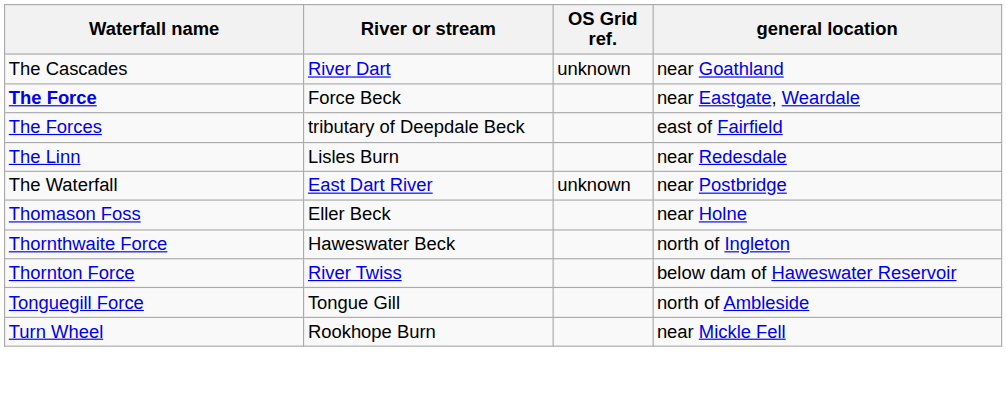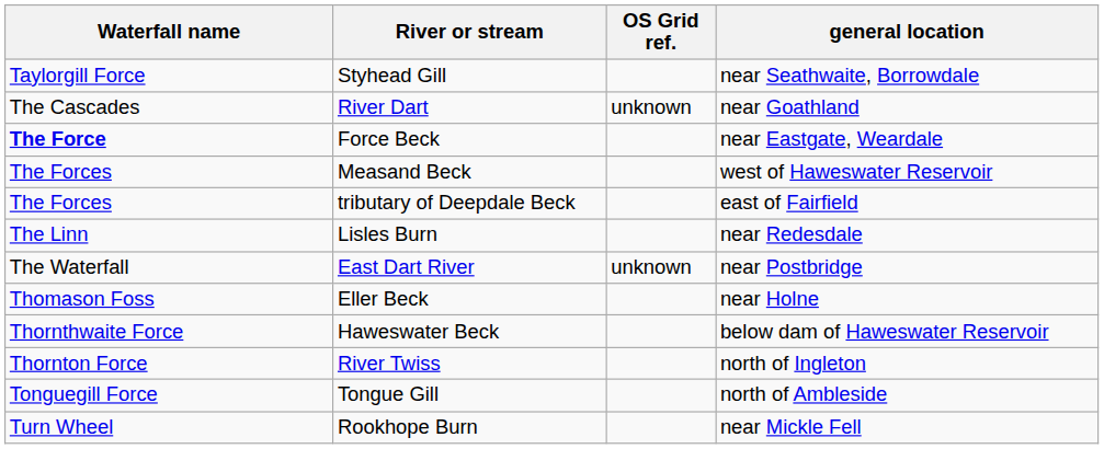 <table class="wikitable">
 <tr>
 <th width=30%>Waterfall name</th>
 <th width=25%>River or stream</th>
 <th width=10%>OS Grid ref.</th>
 <th width=35%>general location</th>
+</tr>
+<tr>
+<td><a href='#'>Taylorgill Force</a></td>
+<td>Styhead Gill</td>
+<td></td>
+<td>near <a href='#'>Seathwaite</a>, <a href='#'>Borrowdale</a></td>
 </tr>
 <tr>
 <td>The Cascades</td>
 <td><a href='#'>River Dart</a></td>
 <td>unknown</td>
 <td>near <a href='#'>Goathland</a></td>
 </tr>
 <tr>
 <td><strong><a href='#'>The Force</a></strong></td>
 <td>Force Beck</td>
 <td></td>
 <td>near <a href='#'>Eastgate</a>, <a href='#'>Weardale</a></td>
+</tr>
+<tr>
+<td><a href='#'>The Forces</a></td>
+<td>Measand Beck</td>
+<td></td>
+<td>west of <a href='#'>Haweswater Reservoir</a></td>
 </tr>
 <tr>
 <td><a href='#'>The Forces</a></td>
 <td>tributary of Deepdale Beck</td>
 <td></td>
 <td>east of <a href='#'>Fairfield</a></td>
 </tr>
 <tr>
 <td><a href='#'>The Linn</a></td>
 <td>Lisles Burn</td>
 <td></td>
 <td>near <a href='#'>Redesdale</a></td>
 </tr>
 <tr>
 <td>The Waterfall</td>
 <td><a href='#'>East Dart River</a></td>
 <td>unknown</td>
 <td>near <a href='#'>Postbridge</a></td>
 </tr>
 <tr>
 <td><a href='#'>Thomason Foss</a></td>
 <td>Eller Beck</td>
 <td></td>
 <td>near <a href='#'>Holne</a></td>
 </tr>
 <tr>
 <td><a href='#'>Thornthwaite Force</a></td>
 <td>Haweswater Beck</td>
 <td></td>
-<td>north of <a href='#'>Ingleton</a></td>
+<td>below dam of <a href='#'>Haweswater Reservoir</a></td>
 </tr>
 <tr>
 <td><a href='#'>Thornton Force</a></td>
 <td><a href='#'>River Twiss</a></td>
 <td></td>
-<td>below dam of <a href='#'>Haweswater Reservoir</a></td>
+<td>north of <a href='#'>Ingleton</a></td>
 </tr>
 <tr>
 <td><a href='#'>Tonguegill Force</a></td>
 <td>Tongue Gill</td>
 <td></td>
 <td>north of <a href='#'>Ambleside</a></td>
 </tr>
 <tr>
 <td><a href='#'>Turn Wheel</a></td>
 <td>Rookhope Burn</td>
 <td></td>
 <td>near <a href='#'>Mickle Fell</a></td>
 </tr>
 </table>
